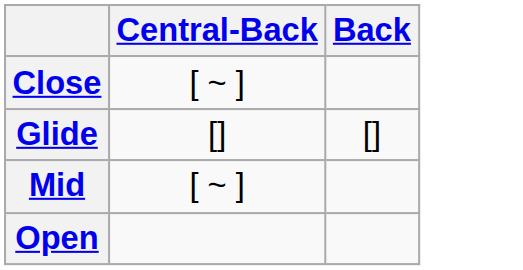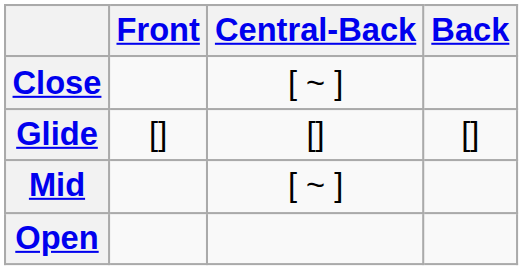 <table class="wikitable" style=text-align:center>
 <tr>
 <th></th>
+<th><a href='#'>Front</a></th>
 <th><a href='#'>Central-Back</a></th>
 <th><a href='#'>Back</a></th>
 </tr>
 <tr>
 <th><a href='#'>Close</a></th>
+<td><br></td>
 <td>[ ~ ]<br></td>
 <td><br></td>
 </tr>
 <tr>
 <th><a href='#'>Glide</a></th>
 <td>[]<br></td>
 <td>[]<br></td>
+<td>[]<br></td>
 </tr>
 <tr>
 <th><a href='#'>Mid</a></th>
+<td><br></td>
 <td>[ ~ ]<br></td>
 <td><br></td>
 </tr>
 <tr>
 <th><a href='#'>Open</a></th>
 <td><br></td>
 <td><br></td>
+<td><br></td>
 </tr>
 </table>
